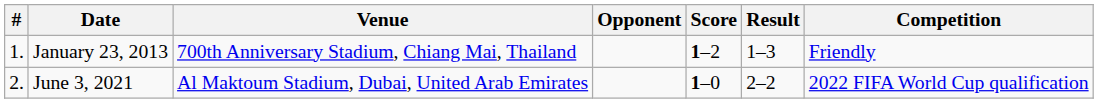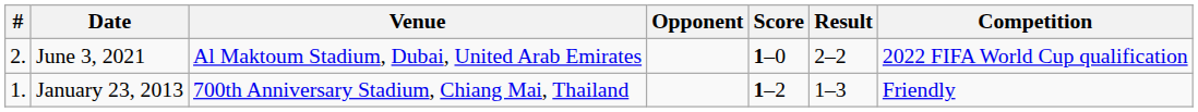 <table class="wikitable">
 <tr>
 <th>#</th>
 <th>Date</th>
 <th>Venue</th>
 <th>Opponent</th>
 <th>Score</th>
 <th>Result</th>
 <th>Competition</th>
 </tr>
 <tr>
+<td>2.</td>
+<td>June 3, 2021</td>
+<td><a href='#'>Al Maktoum Stadium</a>, <a href='#'>Dubai</a>, <a href='#'>United Arab Emirates</a></td>
+<td></td>
+<td><strong>1</strong>–0</td>
+<td>2–2</td>
+<td><a href='#'>2022 FIFA World Cup qualification</a></td>
+</tr>
+<tr>
 <td>1.</td>
 <td>January 23, 2013</td>
 <td><a href='#'>700th Anniversary Stadium</a>, <a href='#'>Chiang Mai</a>, <a href='#'>Thailand</a></td>
 <td></td>
 <td><strong>1</strong>–2</td>
 <td>1–3</td>
 <td><a href='#'>Friendly</a></td>
 </tr>
-<tr>
-<td>2.</td>
-<td>June 3, 2021</td>
-<td><a href='#'>Al Maktoum Stadium</a>, <a href='#'>Dubai</a>, <a href='#'>United Arab Emirates</a></td>
-<td></td>
-<td><strong>1</strong>–0</td>
-<td>2–2</td>
-<td><a href='#'>2022 FIFA World Cup qualification</a></td>
-</tr>
 </table>
